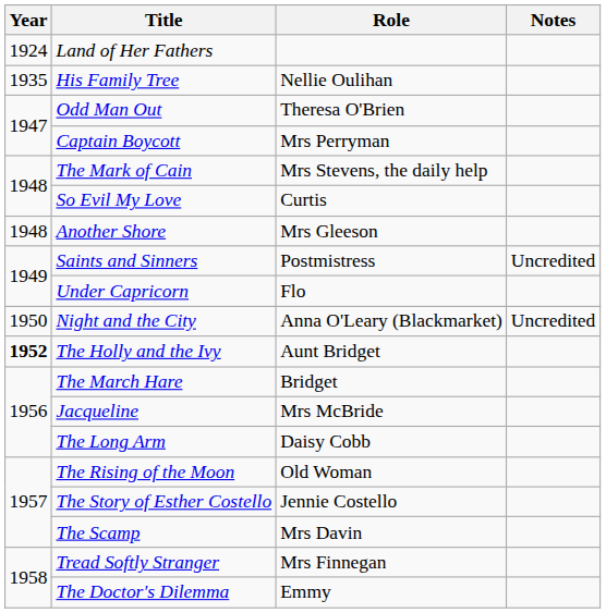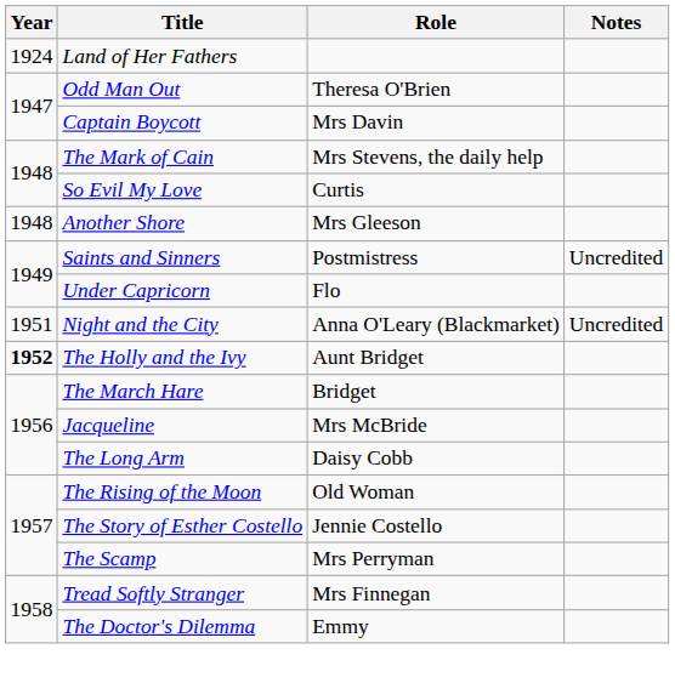 <table class="wikitable">
 <tr>
 <th>Year</th>
 <th>Title</th>
 <th>Role</th>
 <th>Notes</th>
 </tr>
 <tr>
 <td>1924</td>
 <td><em>Land of Her Fathers</em></td>
 <td></td>
 <td></td>
 </tr>
 <tr>
-<td>1935</td>
-<td><em><a href='#'>His Family Tree</a></em></td>
-<td>Nellie Oulihan</td>
-<td></td>
-</tr>
-<tr>
 <td rowspan=2>1947</td>
 <td><em><a href='#'>Odd Man Out</a></em></td>
 <td>Theresa O'Brien</td>
 <td></td>
 </tr>
 <tr>
 <td><em><a href='#'>Captain Boycott</a></em></td>
-<td>Mrs Perryman</td>
+<td>Mrs Davin</td>
 <td></td>
 </tr>
 <tr>
 <td rowspan=2>1948</td>
 <td><em><a href='#'>The Mark of Cain</a></em></td>
 <td>Mrs Stevens, the daily help</td>
 <td></td>
 </tr>
 <tr>
 <td><em><a href='#'>So Evil My Love</a></em></td>
 <td>Curtis</td>
 <td></td>
 </tr>
 <tr>
 <td>1948</td>
 <td><em><a href='#'>Another Shore</a></em></td>
 <td>Mrs Gleeson</td>
 <td></td>
 </tr>
 <tr>
 <td rowspan=2>1949</td>
 <td><em><a href='#'>Saints and Sinners</a></em></td>
 <td>Postmistress</td>
 <td>Uncredited</td>
 </tr>
 <tr>
 <td><em><a href='#'>Under Capricorn</a></em></td>
 <td>Flo</td>
 <td></td>
 </tr>
 <tr>
-<td>1950</td>
+<td>1951</td>
 <td><em><a href='#'>Night and the City</a></em></td>
 <td>Anna O'Leary (Blackmarket)</td>
 <td>Uncredited</td>
 </tr>
 <tr>
 <td><strong>1952</strong></td>
 <td><em><a href='#'>The Holly and the Ivy</a></em></td>
 <td>Aunt Bridget</td>
 <td></td>
 </tr>
 <tr>
 <td rowspan=3>1956</td>
 <td><em><a href='#'>The March Hare</a></em></td>
 <td>Bridget</td>
 <td></td>
 </tr>
 <tr>
 <td><em><a href='#'>Jacqueline</a></em></td>
 <td>Mrs McBride</td>
 <td></td>
 </tr>
 <tr>
 <td><em><a href='#'>The Long Arm</a></em></td>
 <td>Daisy Cobb</td>
 <td></td>
 </tr>
 <tr>
 <td rowspan=3>1957</td>
 <td><em><a href='#'>The Rising of the Moon</a></em></td>
 <td>Old Woman</td>
 <td></td>
 </tr>
 <tr>
 <td><em><a href='#'>The Story of Esther Costello</a></em></td>
 <td>Jennie Costello</td>
 <td></td>
 </tr>
 <tr>
 <td><em><a href='#'>The Scamp</a></em></td>
-<td>Mrs Davin</td>
+<td>Mrs Perryman</td>
 <td></td>
 </tr>
 <tr>
 <td rowspan=2>1958</td>
 <td><em><a href='#'>Tread Softly Stranger</a></em></td>
 <td>Mrs Finnegan</td>
 <td></td>
 </tr>
 <tr>
 <td><em><a href='#'>The Doctor's Dilemma</a></em></td>
 <td>Emmy</td>
 <td></td>
 </tr>
 </table>
